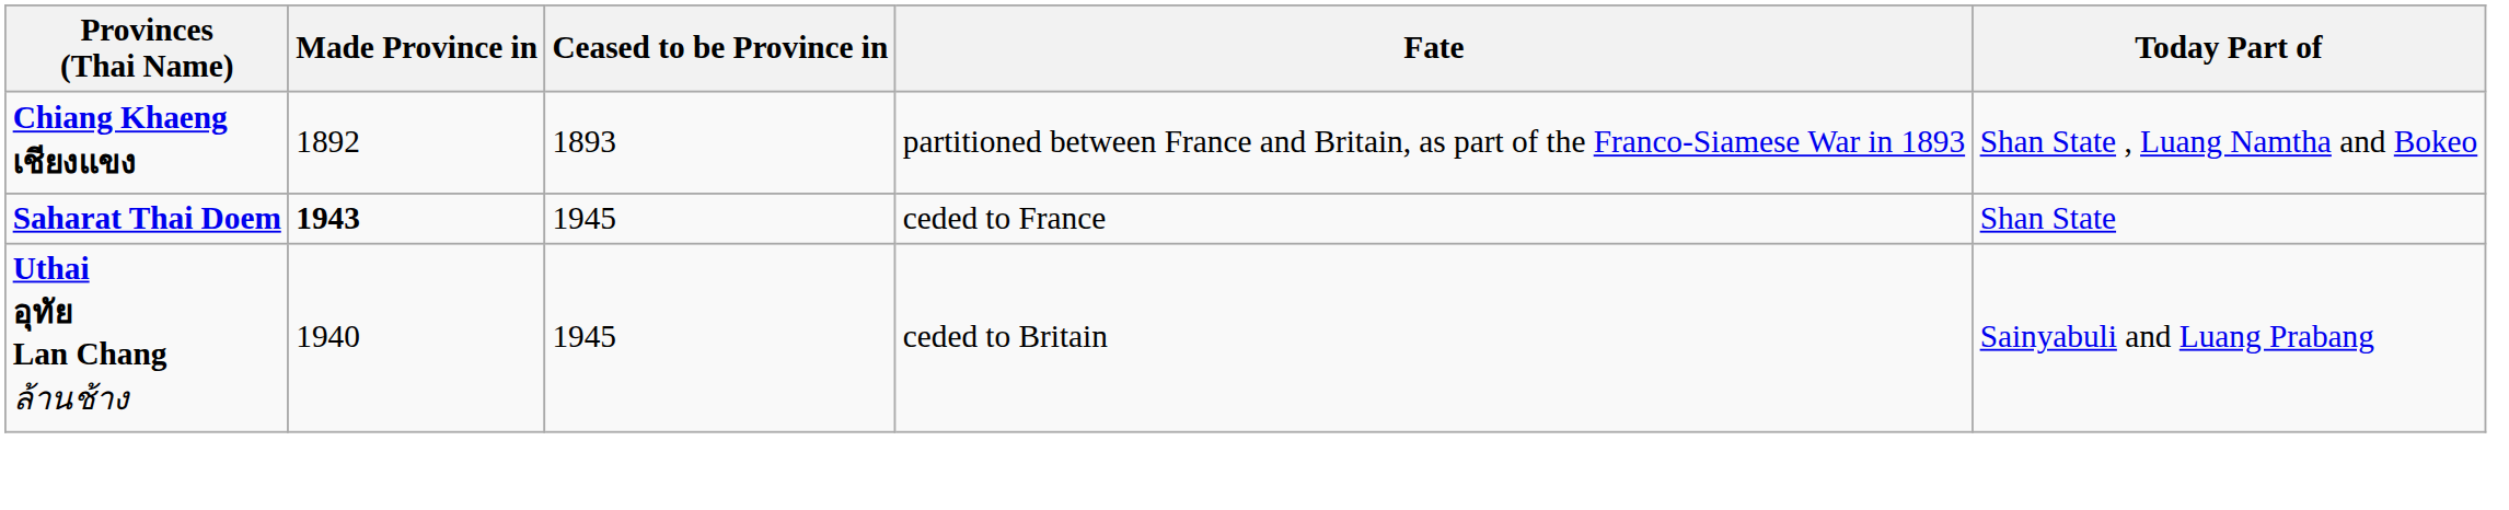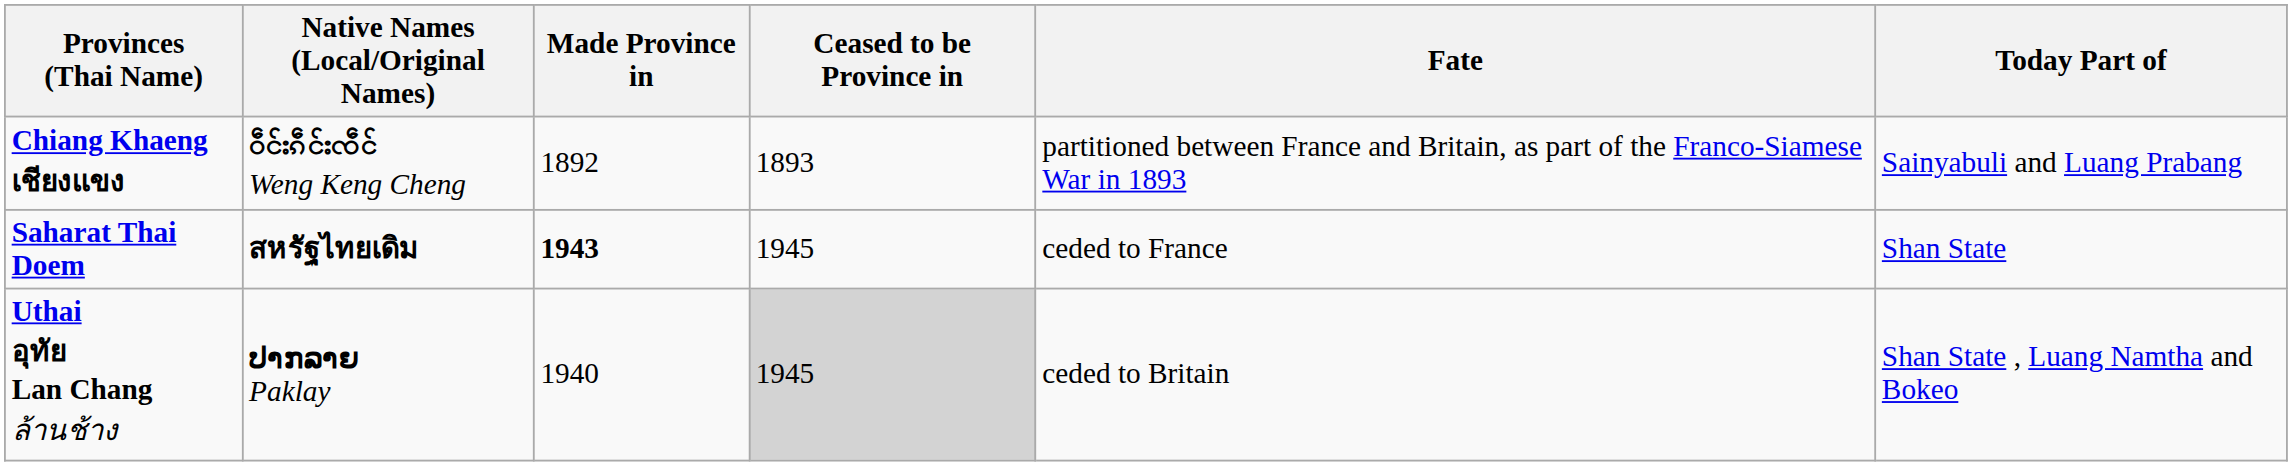 <table class="wikitable sortable">
 <tr>
 <th>Provinces<br><strong>(Thai Name)</strong></th>
+<th><strong>Native Names</strong><br>(Local/Original Names)</th>
 <th>Made Province in</th>
 <th>Ceased to be Province in</th>
 <th>Fate</th>
 <th>Today Part of</th>
 </tr>
 <tr>
 <td><a href='#'><strong>Chiang Khaeng</strong></a><br><strong>เชียงแขง</strong></td>
+<td><strong>ဝဵင်းၵဵင်းၸဵင်</strong><br><em>Weng Keng Cheng</em></td>
 <td>1892</td>
 <td>1893</td>
 <td>partitioned between France and Britain, as part of the <a href='#'>Franco-Siamese War in 1893</a></td>
-<td><a href='#'>Shan State</a> , <a href='#'>Luang Namtha</a> and <a href='#'>Bokeo</a> </td>
+<td><a href='#'>Sainyabuli</a> and <a href='#'>Luang Prabang</a> </td>
 </tr>
 <tr>
 <td><strong><a href='#'>Saharat Thai Doem</a></strong></td>
+<td><strong>สหรัฐไทยเดิม</strong></td>
 <td><strong>1943</strong></td>
 <td>1945</td>
 <td>ceded to France</td>
 <td><a href='#'>Shan State</a> </td>
 </tr>
 <tr>
 <td><a href='#'><strong>Uthai</strong></a><br><strong>อุทัย</strong><br><strong>Lan Chang</strong><br><em>ล้านช้าง</em></td>
+<td><strong>ປາກລາຍ</strong><br><em>Paklay</em></td>
 <td>1940</td>
-<td>1945</td>
+<td style="background: lightgrey;">1945</td>
 <td>ceded to Britain</td>
-<td><a href='#'>Sainyabuli</a> and <a href='#'>Luang Prabang</a> </td>
+<td><a href='#'>Shan State</a> , <a href='#'>Luang Namtha</a> and <a href='#'>Bokeo</a> </td>
 </tr>
 </table>
